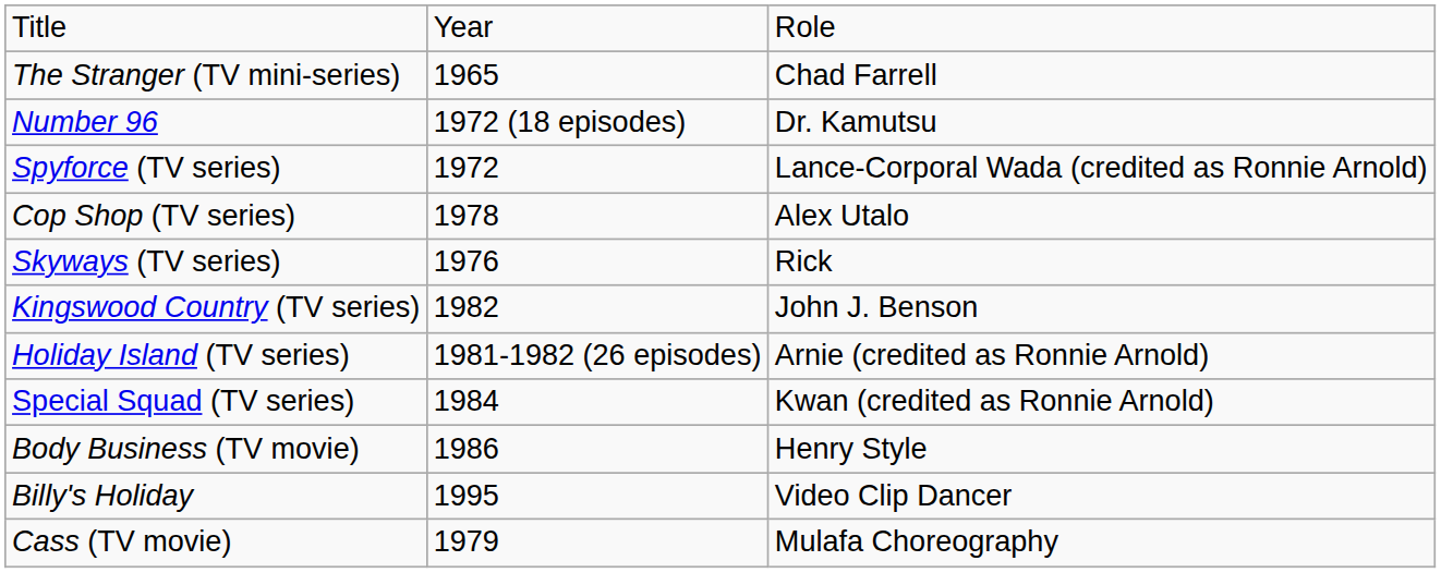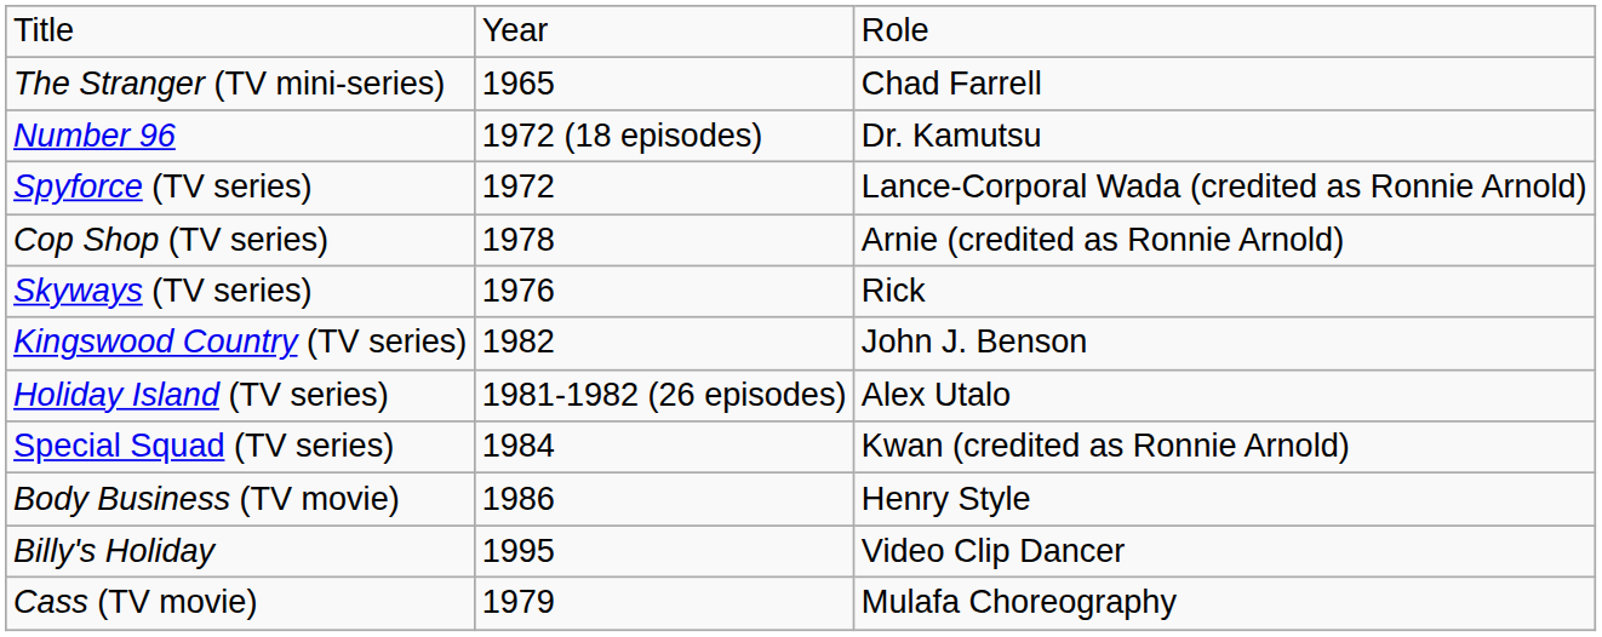 <table class="wikitable">
 <tr>
 <td>Title</td>
 <td>Year</td>
 <td>Role</td>
 </tr>
 <tr>
 <td><em>The Stranger</em> (TV mini-series)</td>
 <td>1965</td>
 <td>Chad Farrell</td>
 </tr>
 <tr>
 <td><em><a href='#'>Number 96</a></em></td>
 <td>1972 (18 episodes)</td>
 <td>Dr.  Kamutsu</td>
 </tr>
 <tr>
 <td><em><a href='#'>Spyforce</a></em> (TV series)</td>
 <td>1972</td>
 <td>Lance-Corporal Wada (credited as Ronnie Arnold)</td>
 </tr>
 <tr>
 <td><em>Cop Shop</em> (TV series)</td>
 <td>1978</td>
-<td>Alex Utalo</td>
+<td>Arnie (credited as Ronnie Arnold)</td>
 </tr>
 <tr>
 <td><em><a href='#'>Skyways</a></em> (TV series)</td>
 <td>1976</td>
 <td>Rick</td>
 </tr>
 <tr>
 <td><em><a href='#'>Kingswood Country</a></em> (TV series)</td>
 <td>1982</td>
 <td>John J. Benson</td>
 </tr>
 <tr>
 <td><em><a href='#'>Holiday Island</a></em> (TV series)</td>
 <td>1981-1982 (26 episodes)</td>
-<td>Arnie (credited as Ronnie Arnold)</td>
+<td>Alex Utalo</td>
 </tr>
 <tr>
 <td><em><a href='#'></em>Special Squad<em></a></em> (TV series)</td>
 <td>1984</td>
 <td>Kwan (credited as Ronnie Arnold)</td>
 </tr>
 <tr>
 <td><em>Body Business</em> (TV movie)</td>
 <td>1986</td>
 <td>Henry Style</td>
 </tr>
 <tr>
 <td><em>Billy's Holiday</em></td>
 <td>1995</td>
 <td>Video Clip Dancer</td>
 </tr>
 <tr>
 <td><em>Cass</em> (TV movie)</td>
 <td>1979</td>
 <td>Mulafa Choreography</td>
 </tr>
 </table>
